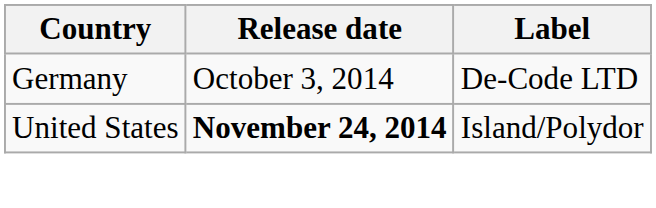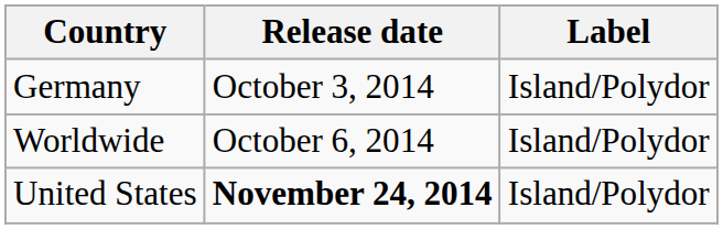 <table class="wikitable">
 <tr>
 <th>Country</th>
 <th>Release date</th>
 <th>Label</th>
 </tr>
 <tr>
 <td>Germany</td>
 <td>October 3, 2014</td>
-<td>De-Code LTD</td>
+<td>Island/Polydor</td>
+</tr>
+<tr>
+<td>Worldwide</td>
+<td>October 6, 2014</td>
+<td>Island/Polydor</td>
 </tr>
 <tr>
 <td>United States</td>
 <td><strong>November 24, 2014</strong></td>
 <td>Island/Polydor</td>
 </tr>
 </table>
